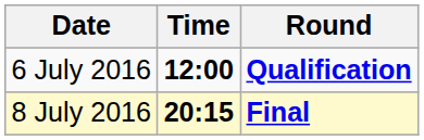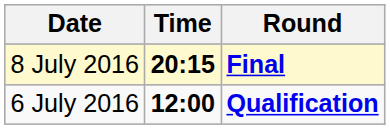 <table class="wikitable">
 <tr>
 <th>Date</th>
 <th>Time</th>
 <th>Round</th>
 </tr>
+<tr style=background:lemonchiffon>
+<td>8 July 2016</td>
+<td><strong>20:15</strong></td>
+<td><strong><a href='#'>Final</a></strong></td>
+</tr>
 <tr>
 <td>6 July 2016</td>
 <td><strong>12:00</strong></td>
 <td><strong><a href='#'>Qualification</a></strong></td>
 </tr>
-<tr style=background:lemonchiffon>
-<td>8 July 2016</td>
-<td><strong>20:15</strong></td>
-<td><strong><a href='#'>Final</a></strong></td>
-</tr>
 </table>
